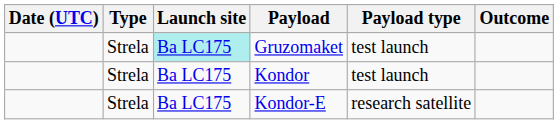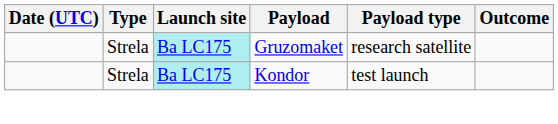 <table class="wikitable">
 <tr ---->
 <th>Date (<a href='#'>UTC</a>)</th>
 <th>Type</th>
 <th>Launch site</th>
 <th>Payload</th>
 <th>Payload type</th>
 <th>Outcome</th>
 </tr>
 <tr>
 <td></td>
 <td>Strela</td>
 <td style="background: paleturquoise;"><a href='#'>Ba LC175</a></td>
 <td><a href='#'>Gruzomaket</a></td>
-<td>test launch</td>
+<td>research satellite</td>
 <td></td>
 </tr>
 <tr>
 <td></td>
 <td>Strela</td>
-<td><a href='#'>Ba LC175</a></td>
+<td style="background: paleturquoise;"><a href='#'>Ba LC175</a></td>
 <td><a href='#'>Kondor</a></td>
 <td>test launch</td>
 <td></td>
 </tr>
-<tr>
-<td></td>
-<td>Strela</td>
-<td><a href='#'>Ba LC175</a></td>
-<td><a href='#'>Kondor-E</a></td>
-<td>research satellite</td>
-<td></td>
-</tr>
 </table>
